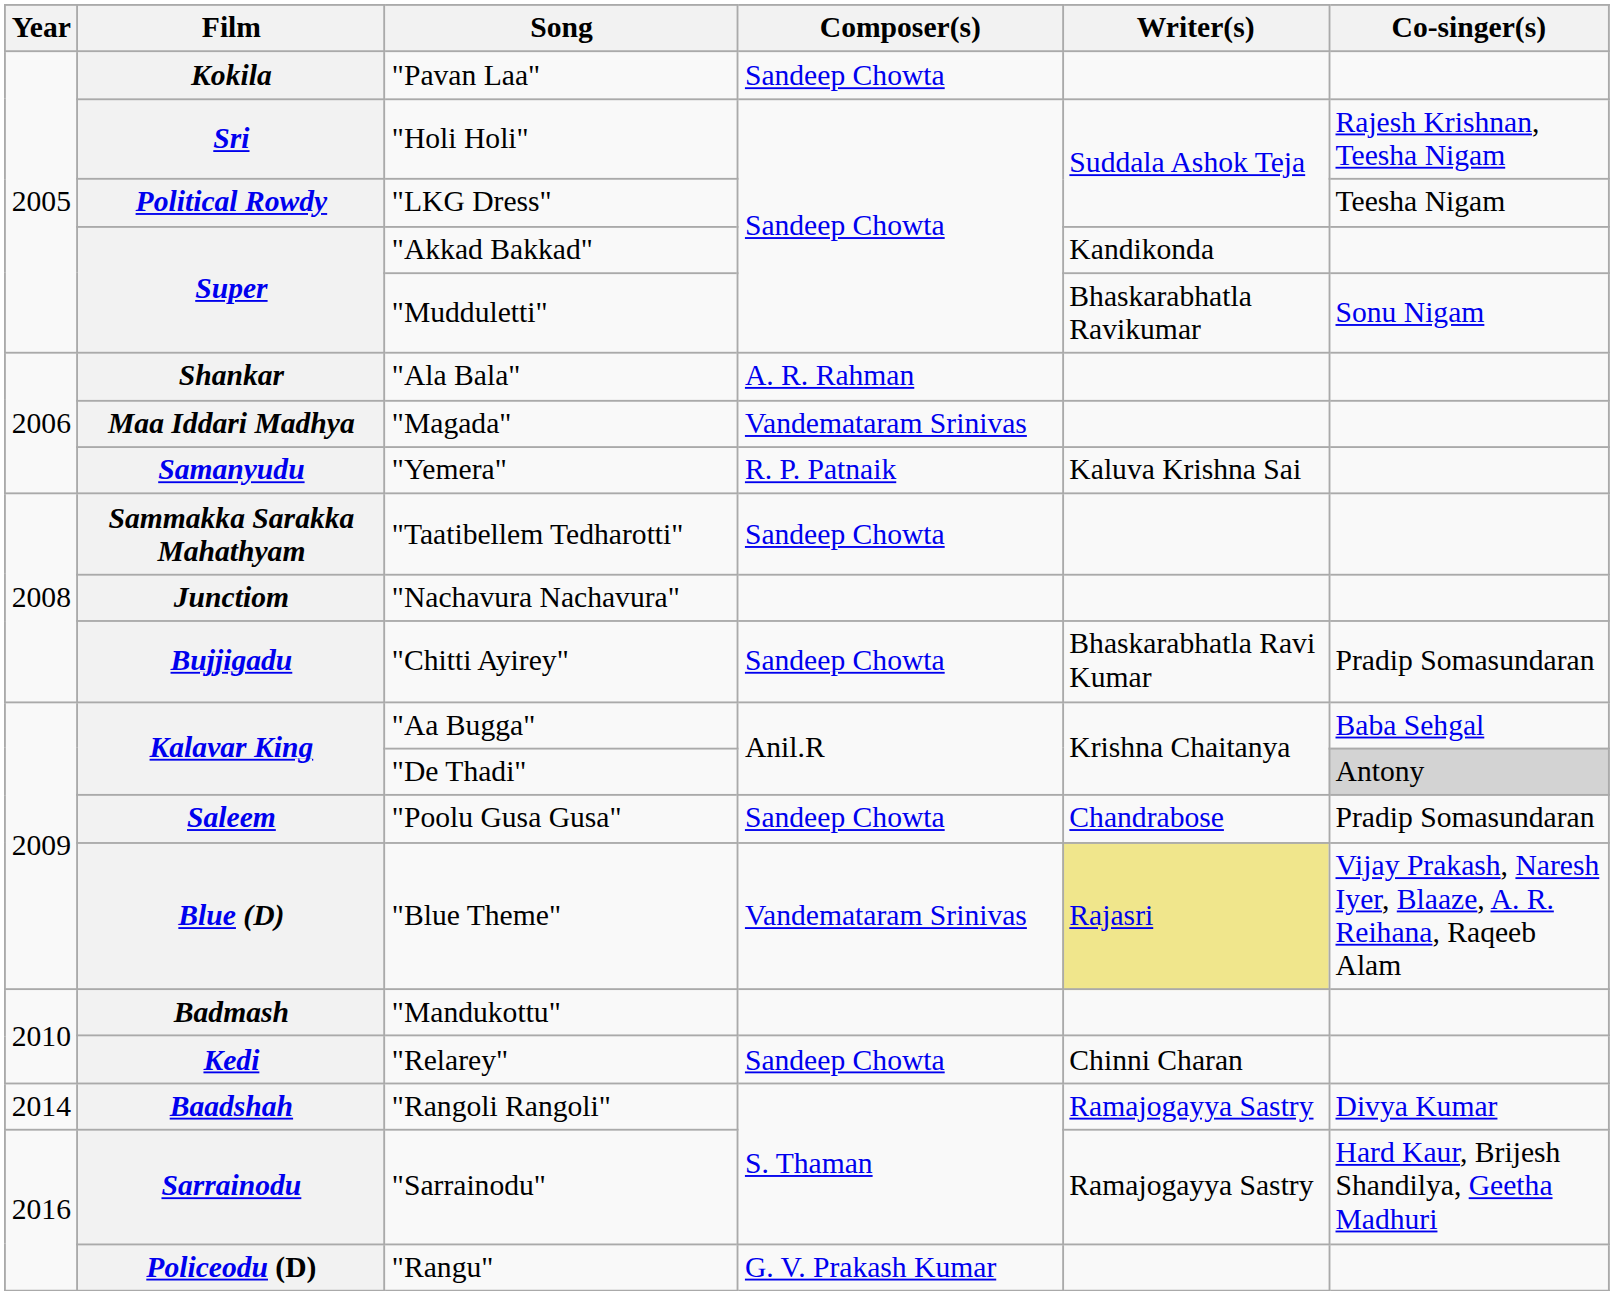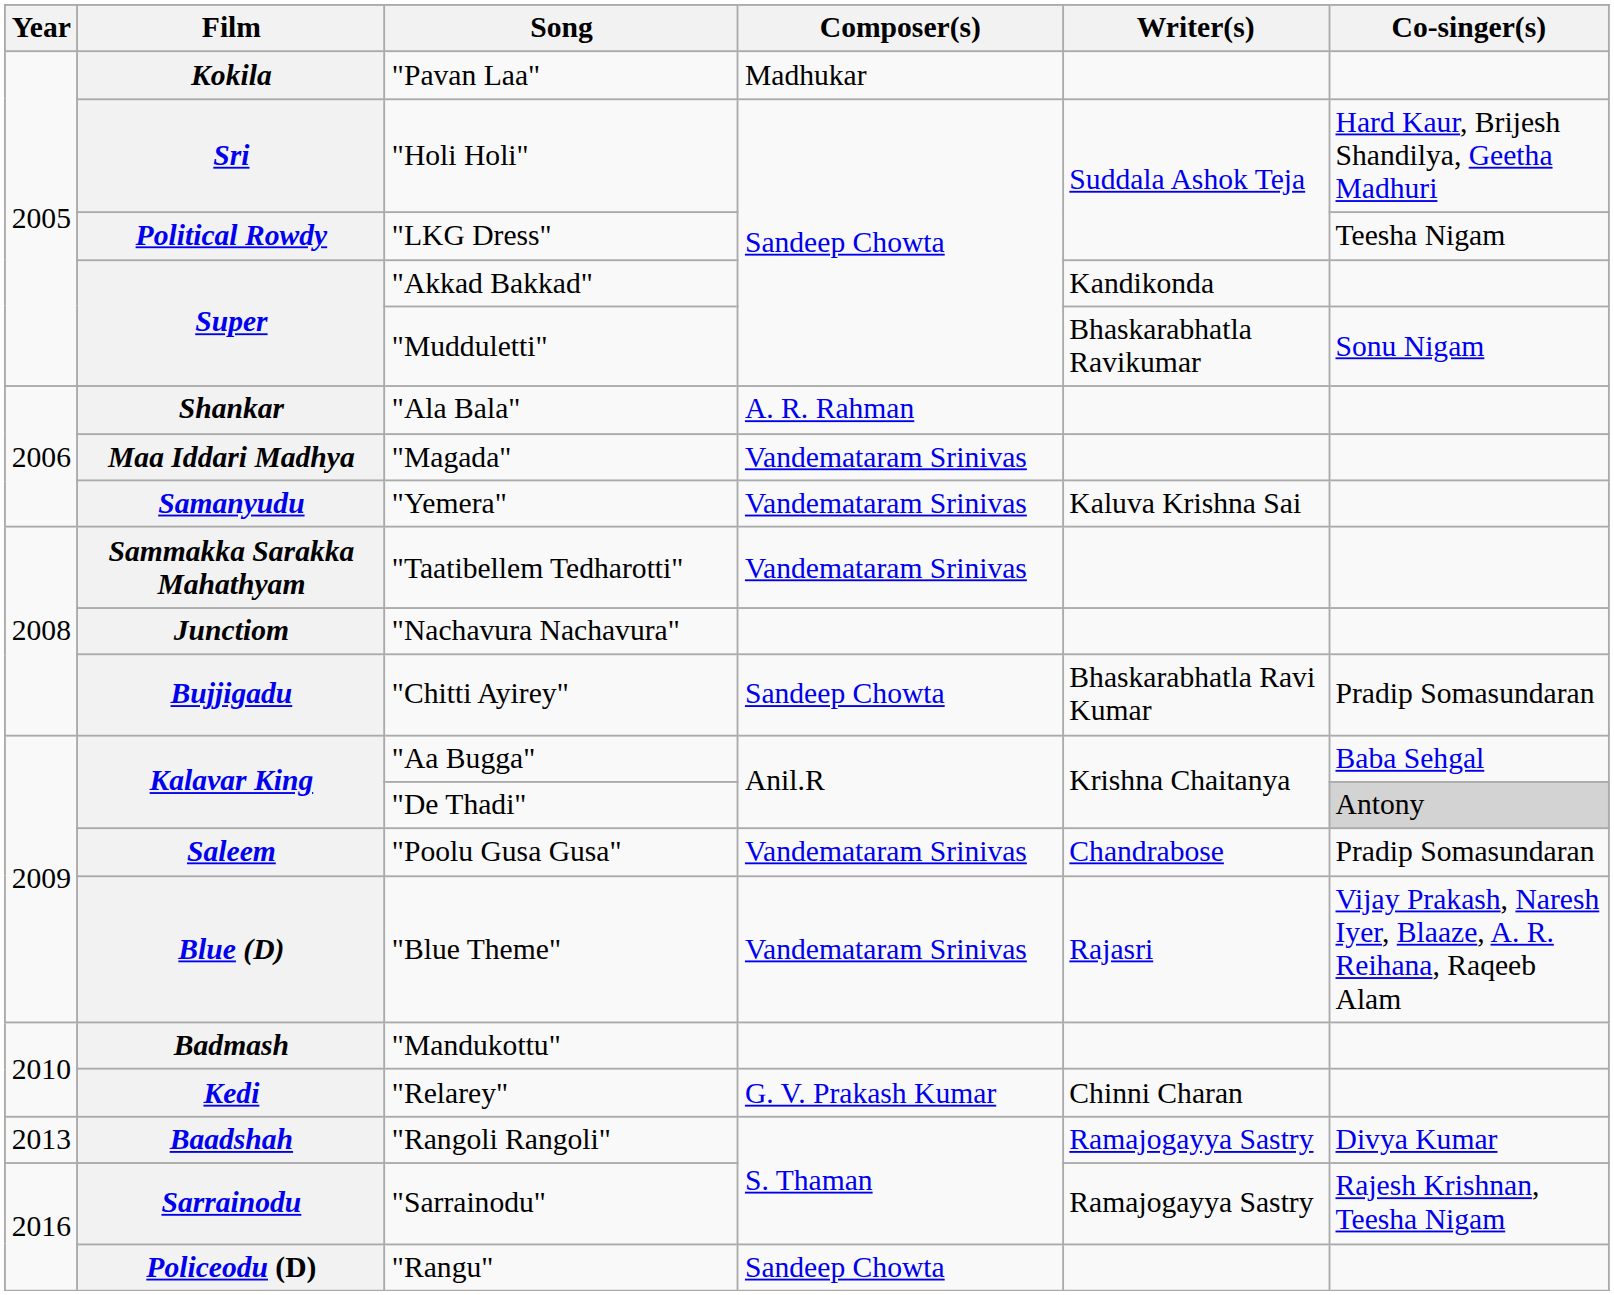 <table class="wikitable sortable">
 <tr>
 <th scope="col"><strong>Year</strong></th>
 <th scope="col" width=20%><strong>Film</strong></th>
 <th scope="col" width=23%><strong>Song</strong></th>
 <th scope="col" width=21%><strong>Composer(s)</strong></th>
 <th scope="col" width=17%><strong>Writer(s)</strong></th>
 <th scope="col" width=18%><strong>Co-singer(s)</strong></th>
 </tr>
 <tr>
 <td rowspan="5">2005</td>
 <th><em>Kokila</em></th>
 <td>"Pavan Laa"</td>
-<td><a href='#'>Sandeep Chowta</a></td>
+<td>Madhukar</td>
 <td></td>
 <td></td>
 </tr>
 <tr>
 <th><em><a href='#'>Sri</a></em></th>
 <td>"Holi Holi"</td>
 <td rowspan="4"><a href='#'>Sandeep Chowta</a></td>
 <td rowspan="2"><a href='#'>Suddala Ashok Teja</a></td>
-<td><a href='#'>Rajesh Krishnan</a>, <a href='#'>Teesha Nigam</a></td>
+<td><a href='#'>Hard Kaur</a>, Brijesh Shandilya, <a href='#'>Geetha Madhuri</a></td>
 </tr>
 <tr>
 <th><em><a href='#'>Political Rowdy</a></em></th>
 <td>"LKG Dress"</td>
 <td>Teesha Nigam</td>
 </tr>
 <tr>
 <th rowspan="2"><em><a href='#'>Super</a></em></th>
 <td>"Akkad Bakkad"</td>
 <td>Kandikonda</td>
 <td></td>
 </tr>
 <tr>
 <td>"Mudduletti"</td>
 <td>Bhaskarabhatla Ravikumar</td>
 <td><a href='#'>Sonu Nigam</a></td>
 </tr>
 <tr>
 <td rowspan="3">2006</td>
 <th><em>Shankar</em></th>
 <td>"Ala Bala"</td>
 <td><a href='#'>A. R. Rahman</a></td>
 <td></td>
 <td></td>
 </tr>
 <tr>
 <th><em>Maa Iddari Madhya</em></th>
 <td>"Magada"</td>
 <td><a href='#'>Vandemataram Srinivas</a></td>
 <td></td>
 <td></td>
 </tr>
 <tr>
 <th><em><a href='#'>Samanyudu</a></em></th>
 <td>"Yemera"</td>
-<td><a href='#'>R. P. Patnaik</a></td>
+<td><a href='#'>Vandemataram Srinivas</a></td>
 <td>Kaluva Krishna Sai</td>
 <td></td>
 </tr>
 <tr>
 <td rowspan=3>2008</td>
 <th><em>Sammakka Sarakka Mahathyam</em></th>
 <td>"Taatibellem Tedharotti"</td>
-<td><a href='#'>Sandeep Chowta</a></td>
+<td><a href='#'>Vandemataram Srinivas</a></td>
 <td></td>
 <td></td>
 </tr>
 <tr>
 <th><em>Junctiom</em></th>
 <td>"Nachavura Nachavura"</td>
 <td></td>
 <td></td>
 <td></td>
 </tr>
 <tr>
 <th><em><a href='#'>Bujjigadu</a></em></th>
 <td>"Chitti Ayirey"</td>
 <td><a href='#'>Sandeep Chowta</a></td>
 <td>Bhaskarabhatla Ravi Kumar</td>
 <td>Pradip Somasundaran</td>
 </tr>
 <tr>
 <td rowspan="4">2009</td>
 <th rowspan="2"><em><a href='#'>Kalavar King</a></em></th>
 <td>"Aa Bugga"</td>
 <td rowspan=2>Anil.R</td>
 <td rowspan=2>Krishna Chaitanya</td>
 <td><a href='#'>Baba Sehgal</a></td>
 </tr>
 <tr>
 <td>"De Thadi"</td>
 <td style="background: lightgrey;">Antony</td>
 </tr>
 <tr>
 <th><em><a href='#'>Saleem</a></em></th>
 <td>"Poolu Gusa Gusa"</td>
-<td><a href='#'>Sandeep Chowta</a></td>
+<td><a href='#'>Vandemataram Srinivas</a></td>
 <td><a href='#'>Chandrabose</a></td>
 <td>Pradip Somasundaran</td>
 </tr>
 <tr>
 <th><em><a href='#'>Blue</a> (D)</em></th>
 <td>"Blue Theme"</td>
 <td><a href='#'>Vandemataram Srinivas</a></td>
-<td style="background: khaki;"><a href='#'>Rajasri</a></td>
+<td><a href='#'>Rajasri</a></td>
 <td><a href='#'>Vijay Prakash</a>, <a href='#'>Naresh Iyer</a>, <a href='#'>Blaaze</a>, <a href='#'>A. R. Reihana</a>, Raqeeb Alam</td>
 </tr>
 <tr>
 <td rowspan="2">2010</td>
 <th><em>Badmash</em></th>
 <td>"Mandukottu"</td>
 <td></td>
 <td></td>
 <td></td>
 </tr>
 <tr>
 <th><em><a href='#'>Kedi</a></em></th>
 <td>"Relarey"</td>
-<td><a href='#'>Sandeep Chowta</a></td>
+<td><a href='#'>G. V. Prakash Kumar</a></td>
 <td>Chinni Charan</td>
 <td></td>
 </tr>
 <tr>
-<td>2014</td>
+<td>2013</td>
 <th><em><a href='#'>Baadshah</a></em></th>
 <td>"Rangoli Rangoli"</td>
 <td rowspan="2"><a href='#'>S. Thaman</a></td>
 <td><a href='#'>Ramajogayya Sastry</a></td>
 <td><a href='#'>Divya Kumar</a></td>
 </tr>
 <tr>
 <td rowspan="2">2016</td>
 <th><em><a href='#'>Sarrainodu</a></em></th>
 <td>"Sarrainodu"</td>
 <td>Ramajogayya Sastry</td>
-<td><a href='#'>Hard Kaur</a>, Brijesh Shandilya, <a href='#'>Geetha Madhuri</a></td>
+<td><a href='#'>Rajesh Krishnan</a>, <a href='#'>Teesha Nigam</a></td>
 </tr>
 <tr>
 <th><a href='#'><em>Policeodu</em></a> (D)</th>
 <td>"Rangu"</td>
-<td><a href='#'>G. V. Prakash Kumar</a></td>
+<td><a href='#'>Sandeep Chowta</a></td>
 <td></td>
 <td></td>
 </tr>
 </table>
